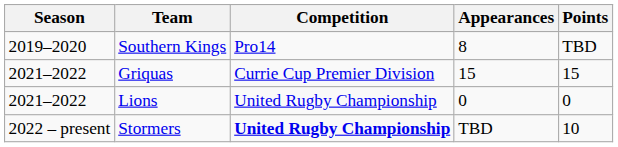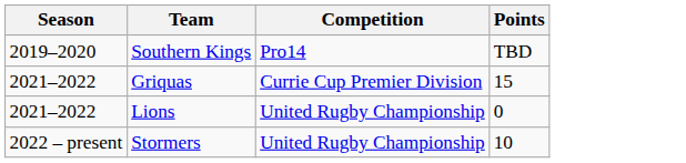 <table class="wikitable">
 <tr>
 <th>Season</th>
 <th>Team</th>
 <th>Competition</th>
-<th>Appearances</th>
 <th>Points</th>
 </tr>
 <tr>
 <td>2019–2020</td>
 <td><a href='#'>Southern Kings</a></td>
 <td><a href='#'>Pro14</a></td>
-<td>8</td>
 <td>TBD</td>
 </tr>
 <tr>
 <td>2021–2022</td>
 <td><a href='#'>Griquas</a></td>
 <td><a href='#'>Currie Cup Premier Division</a></td>
 <td>15</td>
-<td>15</td>
 </tr>
 <tr>
 <td>2021–2022</td>
 <td><a href='#'>Lions</a></td>
 <td><a href='#'>United Rugby Championship</a></td>
 <td>0</td>
-<td>0</td>
 </tr>
 <tr>
 <td>2022 – present</td>
 <td><a href='#'>Stormers</a></td>
-<td><strong><a href='#'>United Rugby Championship</a></strong></td>
-<td>TBD</td>
+<td><a href='#'>United Rugby Championship</a></td>
 <td>10</td>
 </tr>
 </table>
